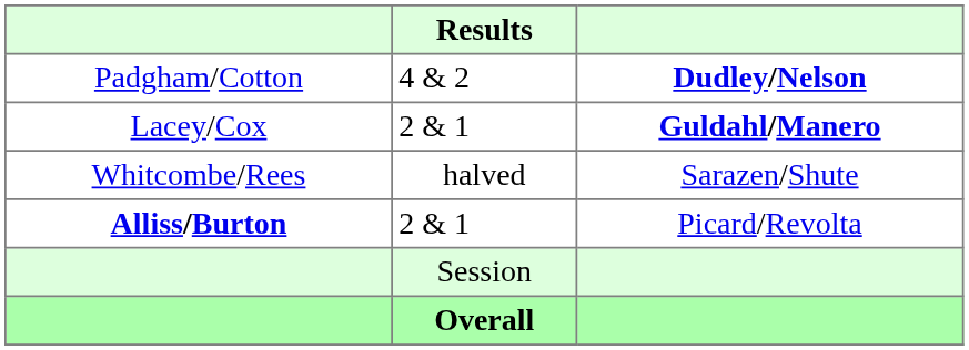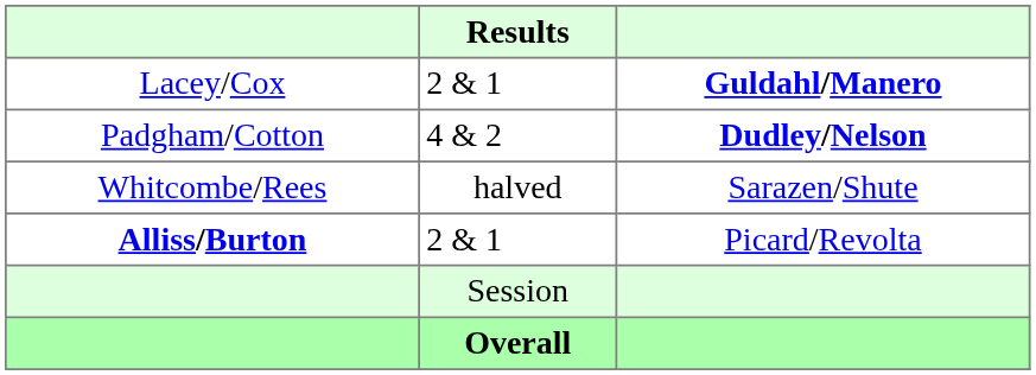 <table border="1" cellpadding="3" style="border-collapse:collapse; text-align:center;">
 <tr style="background:#dfd;">
 <th style="width:12em;"></th>
 <th style="width:5.5em;">Results</th>
 <th style="width:12em;"></th>
 </tr>
 <tr>
+<td><a href='#'>Lacey</a>/<a href='#'>Cox</a></td>
+<td align=left> 2 & 1</td>
+<td><strong><a href='#'>Guldahl</a>/<a href='#'>Manero</a></strong></td>
+</tr>
+<tr>
 <td><a href='#'>Padgham</a>/<a href='#'>Cotton</a></td>
 <td align=left> 4 & 2</td>
 <td><strong><a href='#'>Dudley</a>/<a href='#'>Nelson</a></strong></td>
-</tr>
-<tr>
-<td><a href='#'>Lacey</a>/<a href='#'>Cox</a></td>
-<td align=left> 2 & 1</td>
-<td><strong><a href='#'>Guldahl</a>/<a href='#'>Manero</a></strong></td>
 </tr>
 <tr>
 <td><a href='#'>Whitcombe</a>/<a href='#'>Rees</a></td>
 <td>halved</td>
 <td><a href='#'>Sarazen</a>/<a href='#'>Shute</a></td>
 </tr>
 <tr>
 <td><strong><a href='#'>Alliss</a>/<a href='#'>Burton</a></strong></td>
 <td align=left> 2 & 1</td>
 <td><a href='#'>Picard</a>/<a href='#'>Revolta</a></td>
 </tr>
 <tr style="background:#dfd;">
 <td></td>
 <td>Session</td>
 <td></td>
 </tr>
 <tr style="background:#afa;">
 <th></th>
 <th>Overall</th>
 <th></th>
 </tr>
 </table>
